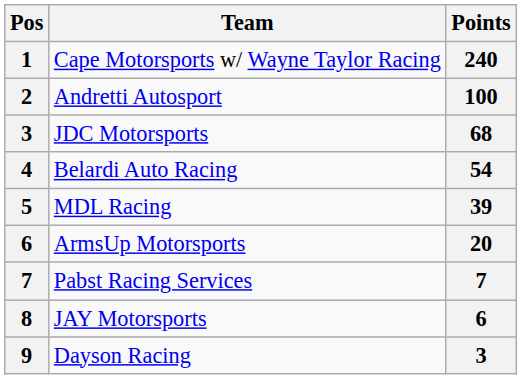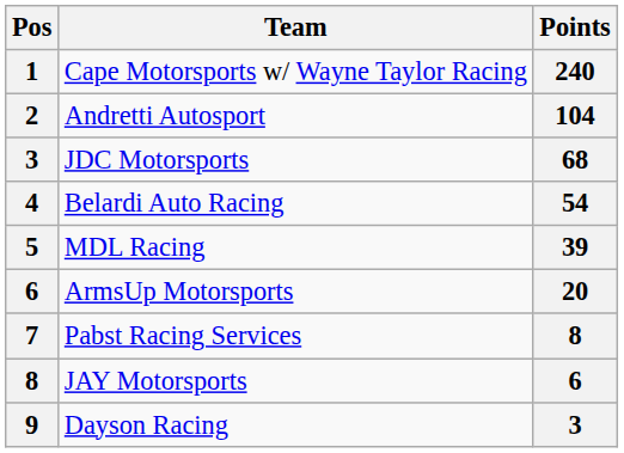 <table class="wikitable" style="font-size: 95%;">
 <tr>
 <th>Pos</th>
 <th>Team</th>
 <th>Points</th>
 </tr>
 <tr>
 <th>1</th>
 <td> <a href='#'>Cape Motorsports</a> w/ <a href='#'>Wayne Taylor Racing</a></td>
 <th>240</th>
 </tr>
 <tr>
 <th>2</th>
 <td> <a href='#'>Andretti Autosport</a></td>
-<th>100</th>
+<th>104</th>
 </tr>
 <tr>
 <th>3</th>
 <td> <a href='#'>JDC Motorsports</a></td>
 <th>68</th>
 </tr>
 <tr>
 <th>4</th>
 <td> <a href='#'>Belardi Auto Racing</a></td>
 <th>54</th>
 </tr>
 <tr>
 <th>5</th>
 <td> <a href='#'>MDL Racing</a></td>
 <th>39</th>
 </tr>
 <tr>
 <th>6</th>
 <td> <a href='#'>ArmsUp Motorsports</a></td>
 <th>20</th>
 </tr>
 <tr>
 <th>7</th>
 <td> <a href='#'>Pabst Racing Services</a></td>
-<th>7</th>
+<th>8</th>
 </tr>
 <tr>
 <th>8</th>
 <td> <a href='#'>JAY Motorsports</a></td>
 <th>6</th>
 </tr>
 <tr>
 <th>9</th>
 <td> <a href='#'>Dayson Racing</a></td>
 <th>3</th>
 </tr>
 </table>
